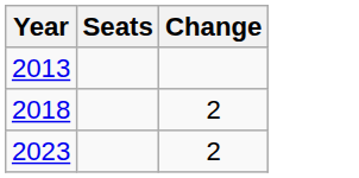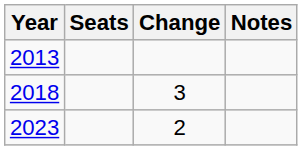 <table class="wikitable" style="font-size:95%;text-align:center;">
 <tr>
 <th>Year</th>
 <th>Seats</th>
 <th>Change</th>
+<th>Notes</th>
 </tr>
 <tr>
 <td><a href='#'>2013</a></td>
+<td></td>
 <td></td>
 <td></td>
 </tr>
 <tr>
 <td><a href='#'>2018</a></td>
 <td></td>
-<td> 2</td>
+<td> 3</td>
+<td></td>
 </tr>
 <tr>
 <td><a href='#'>2023</a></td>
 <td></td>
 <td> 2</td>
+<td></td>
 </tr>
 </table>
